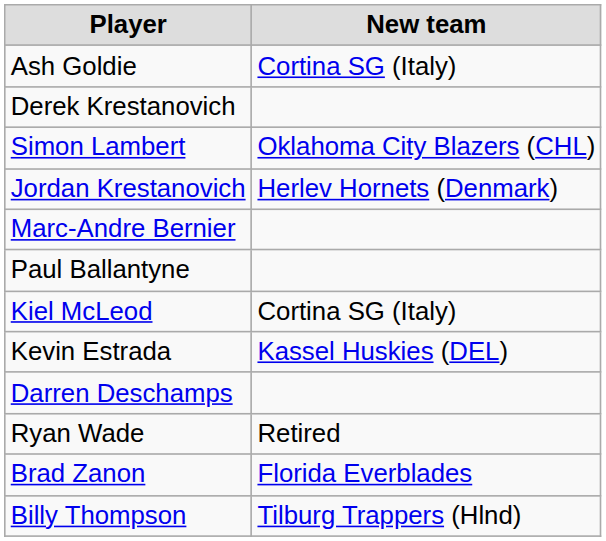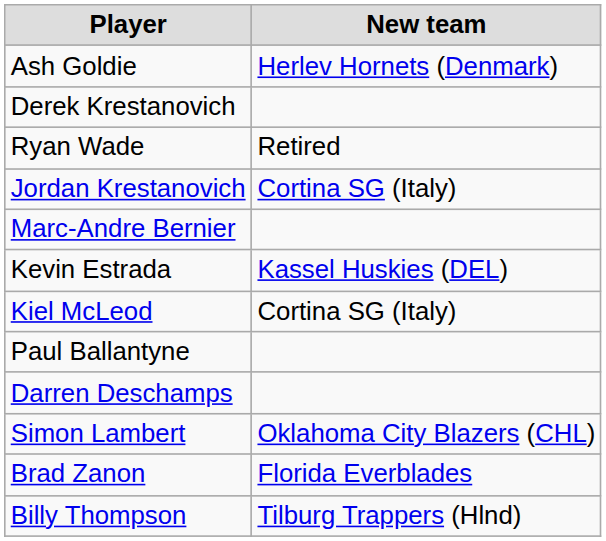 <table class="wikitable">
 <tr align="center"  bgcolor="#dddddd">
 <td><strong>Player</strong></td>
 <td><strong>New team</strong></td>
 </tr>
 <tr>
 <td>Ash Goldie</td>
-<td><a href='#'>Cortina SG</a> (Italy)</td>
+<td><a href='#'>Herlev Hornets</a> (<a href='#'>Denmark</a>)</td>
 </tr>
 <tr>
 <td>Derek Krestanovich</td>
 <td></td>
 </tr>
 <tr>
-<td><a href='#'>Simon Lambert</a></td>
-<td><a href='#'>Oklahoma City Blazers</a> (<a href='#'>CHL</a>)</td>
+<td>Ryan Wade</td>
+<td>Retired</td>
 </tr>
 <tr>
 <td><a href='#'>Jordan Krestanovich</a></td>
-<td><a href='#'>Herlev Hornets</a> (<a href='#'>Denmark</a>)</td>
+<td><a href='#'>Cortina SG</a> (Italy)</td>
 </tr>
 <tr>
 <td><a href='#'>Marc-Andre Bernier</a></td>
 <td></td>
 </tr>
 <tr>
-<td>Paul Ballantyne</td>
-<td></td>
+<td>Kevin Estrada</td>
+<td><a href='#'>Kassel Huskies</a> (<a href='#'>DEL</a>)</td>
 </tr>
 <tr>
 <td><a href='#'>Kiel McLeod</a></td>
 <td>Cortina SG (Italy)</td>
 </tr>
 <tr>
-<td>Kevin Estrada</td>
-<td><a href='#'>Kassel Huskies</a> (<a href='#'>DEL</a>)</td>
+<td>Paul Ballantyne</td>
+<td></td>
 </tr>
 <tr>
 <td><a href='#'>Darren Deschamps</a></td>
 <td></td>
 </tr>
 <tr>
-<td>Ryan Wade</td>
-<td>Retired</td>
+<td><a href='#'>Simon Lambert</a></td>
+<td><a href='#'>Oklahoma City Blazers</a> (<a href='#'>CHL</a>)</td>
 </tr>
 <tr>
 <td><a href='#'>Brad Zanon</a></td>
 <td><a href='#'>Florida Everblades</a></td>
 </tr>
 <tr>
 <td><a href='#'>Billy Thompson</a></td>
 <td><a href='#'>Tilburg Trappers</a> (Hlnd)</td>
 </tr>
 </table>
